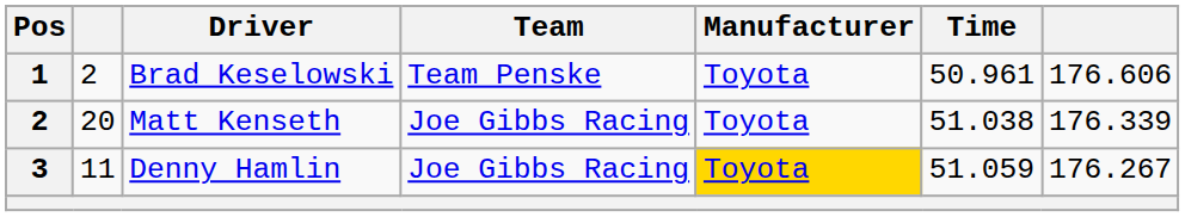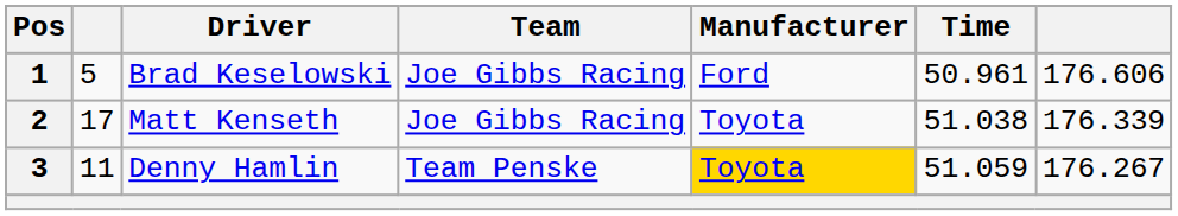 <table class="wikitable" style="font-size:95%">
 <tr>
 <th>Pos</th>
 <th></th>
 <th>Driver</th>
 <th>Team</th>
 <th>Manufacturer</th>
 <th>Time</th>
 <th></th>
 </tr>
 <tr>
 <th>1</th>
-<td>2</td>
+<td>5</td>
 <td><a href='#'>Brad Keselowski</a></td>
-<td><a href='#'>Team Penske</a></td>
-<td><a href='#'>Toyota</a></td>
+<td><a href='#'>Joe Gibbs Racing</a></td>
+<td><a href='#'>Ford</a></td>
 <td>50.961</td>
 <td>176.606</td>
 </tr>
 <tr>
 <th>2</th>
-<td>20</td>
+<td>17</td>
 <td><a href='#'>Matt Kenseth</a></td>
 <td><a href='#'>Joe Gibbs Racing</a></td>
 <td><a href='#'>Toyota</a></td>
 <td>51.038</td>
 <td>176.339</td>
 </tr>
 <tr>
 <th>3</th>
 <td>11</td>
 <td><a href='#'>Denny Hamlin</a></td>
-<td><a href='#'>Joe Gibbs Racing</a></td>
+<td><a href='#'>Team Penske</a></td>
 <td style="background: gold;"><a href='#'>Toyota</a></td>
 <td>51.059</td>
 <td>176.267</td>
 </tr>
 <tr>
 <th colspan="7"></th>
 </tr>
 </table>
